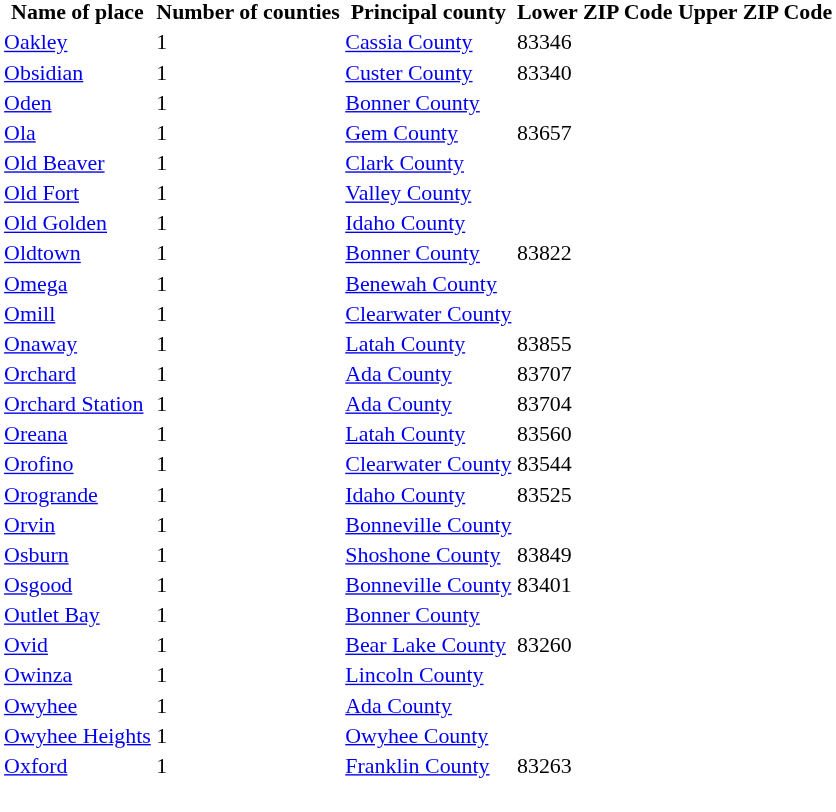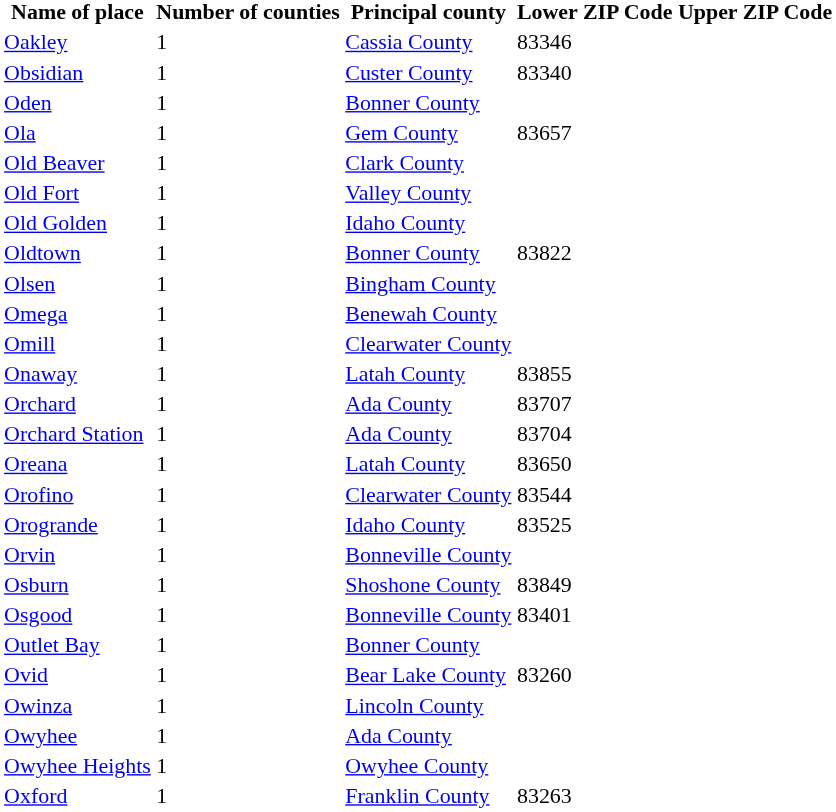 <table>
 <tr>
 <th>Name of place</th>
 <th>Number of counties</th>
 <th>Principal county</th>
 <th>Lower ZIP Code</th>
 <th>Upper ZIP Code</th>
 </tr>
 <tr --->
 <td><a href='#'>Oakley</a></td>
 <td>1</td>
 <td><a href='#'>Cassia County</a></td>
 <td>83346</td>
 <td> </td>
 </tr>
 <tr --->
 <td><a href='#'>Obsidian</a></td>
 <td>1</td>
 <td><a href='#'>Custer County</a></td>
 <td>83340</td>
 <td> </td>
 </tr>
 <tr --->
 <td><a href='#'>Oden</a></td>
 <td>1</td>
 <td><a href='#'>Bonner County</a></td>
 <td> </td>
 <td> </td>
 </tr>
 <tr --->
 <td><a href='#'>Ola</a></td>
 <td>1</td>
 <td><a href='#'>Gem County</a></td>
 <td>83657</td>
 <td> </td>
 </tr>
 <tr --->
 <td><a href='#'>Old Beaver</a></td>
 <td>1</td>
 <td><a href='#'>Clark County</a></td>
 <td> </td>
 <td> </td>
 </tr>
 <tr --->
 <td><a href='#'>Old Fort</a></td>
 <td>1</td>
 <td><a href='#'>Valley County</a></td>
 <td> </td>
 <td> </td>
 </tr>
 <tr --->
 <td><a href='#'>Old Golden</a></td>
 <td>1</td>
 <td><a href='#'>Idaho County</a></td>
 <td> </td>
 <td> </td>
 </tr>
 <tr --->
 <td><a href='#'>Oldtown</a></td>
 <td>1</td>
 <td><a href='#'>Bonner County</a></td>
 <td>83822</td>
 <td> </td>
 </tr>
 <tr --->
+<td><a href='#'>Olsen</a></td>
+<td>1</td>
+<td><a href='#'>Bingham County</a></td>
+<td> </td>
+<td> </td>
+</tr>
+<tr --->
 <td><a href='#'>Omega</a></td>
 <td>1</td>
 <td><a href='#'>Benewah County</a></td>
 <td> </td>
 <td> </td>
 </tr>
 <tr --->
 <td><a href='#'>Omill</a></td>
 <td>1</td>
 <td><a href='#'>Clearwater County</a></td>
 <td> </td>
 <td> </td>
 </tr>
 <tr --->
 <td><a href='#'>Onaway</a></td>
 <td>1</td>
 <td><a href='#'>Latah County</a></td>
 <td>83855</td>
 <td> </td>
 </tr>
 <tr --->
 <td><a href='#'>Orchard</a></td>
 <td>1</td>
 <td><a href='#'>Ada County</a></td>
 <td>83707</td>
 <td> </td>
 </tr>
 <tr --->
 <td><a href='#'>Orchard Station</a></td>
 <td>1</td>
 <td><a href='#'>Ada County</a></td>
 <td>83704</td>
 <td> </td>
 </tr>
 <tr --->
 <td><a href='#'>Oreana</a></td>
 <td>1</td>
 <td><a href='#'>Latah County</a></td>
-<td>83560</td>
+<td>83650</td>
 <td> </td>
 </tr>
 <tr --->
 <td><a href='#'>Orofino</a></td>
 <td>1</td>
 <td><a href='#'>Clearwater County</a></td>
 <td>83544</td>
 <td> </td>
 </tr>
 <tr --->
 <td><a href='#'>Orogrande</a></td>
 <td>1</td>
 <td><a href='#'>Idaho County</a></td>
 <td>83525</td>
 <td> </td>
 </tr>
 <tr --->
 <td><a href='#'>Orvin</a></td>
 <td>1</td>
 <td><a href='#'>Bonneville County</a></td>
 <td> </td>
 <td> </td>
 </tr>
 <tr --->
 <td><a href='#'>Osburn</a></td>
 <td>1</td>
 <td><a href='#'>Shoshone County</a></td>
 <td>83849</td>
 <td> </td>
 </tr>
 <tr --->
 <td><a href='#'>Osgood</a></td>
 <td>1</td>
 <td><a href='#'>Bonneville County</a></td>
 <td>83401</td>
 <td> </td>
 </tr>
 <tr --->
 <td><a href='#'>Outlet Bay</a></td>
 <td>1</td>
 <td><a href='#'>Bonner County</a></td>
 <td> </td>
 <td> </td>
 </tr>
 <tr --->
 <td><a href='#'>Ovid</a></td>
 <td>1</td>
 <td><a href='#'>Bear Lake County</a></td>
 <td>83260</td>
 <td> </td>
 </tr>
 <tr --->
 <td><a href='#'>Owinza</a></td>
 <td>1</td>
 <td><a href='#'>Lincoln County</a></td>
 <td> </td>
 <td> </td>
 </tr>
 <tr --->
 <td><a href='#'>Owyhee</a></td>
 <td>1</td>
 <td><a href='#'>Ada County</a></td>
 <td> </td>
 <td> </td>
 </tr>
 <tr --->
 <td><a href='#'>Owyhee Heights</a></td>
 <td>1</td>
 <td><a href='#'>Owyhee County</a></td>
 <td> </td>
 <td> </td>
 </tr>
 <tr --->
 <td><a href='#'>Oxford</a></td>
 <td>1</td>
 <td><a href='#'>Franklin County</a></td>
 <td>83263</td>
 <td> </td>
 </tr>
 <tr --->
 </tr>
 </table>
